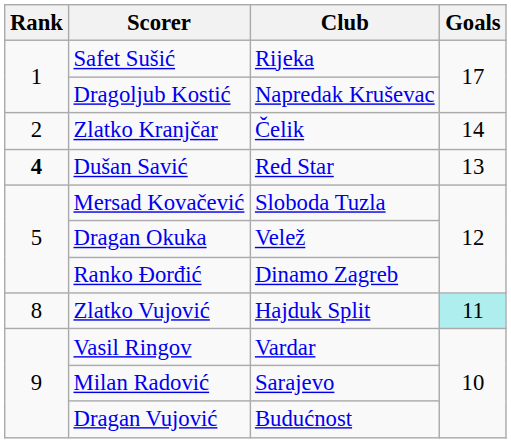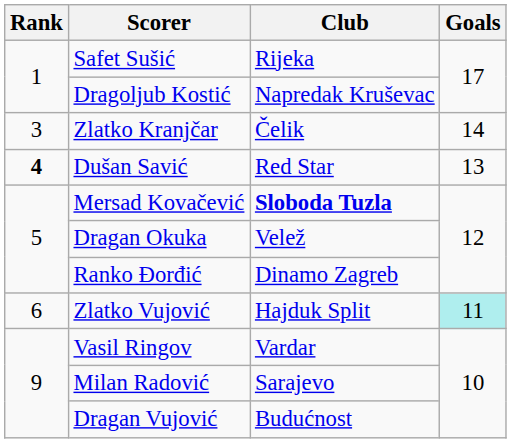 <table class="wikitable">
 <tr>
 <th>Rank</th>
 <th>Scorer</th>
 <th>Club</th>
 <th>Goals</th>
 </tr>
 <tr>
 <td rowspan=2 align=center>1</td>
 <td> <a href='#'>Safet Sušić</a></td>
 <td><a href='#'>Rijeka</a></td>
 <td rowspan=2 align=center>17</td>
 </tr>
 <tr>
 <td> <a href='#'>Dragoljub Kostić</a></td>
 <td><a href='#'>Napredak Kruševac</a></td>
 </tr>
 <tr>
-<td align=center>2</td>
+<td align=center>3</td>
 <td> <a href='#'>Zlatko Kranjčar</a></td>
 <td><a href='#'>Čelik</a></td>
 <td align=center>14</td>
 </tr>
 <tr>
 <td align=center><strong>4</strong></td>
 <td> <a href='#'>Dušan Savić</a></td>
 <td><a href='#'>Red Star</a></td>
 <td align=center>13</td>
 </tr>
 <tr>
 <td rowspan=3 align=center>5</td>
 <td> <a href='#'>Mersad Kovačević</a></td>
-<td><a href='#'>Sloboda Tuzla</a></td>
+<td><strong><a href='#'>Sloboda Tuzla</a></strong></td>
 <td rowspan=3 align=center>12</td>
 </tr>
 <tr>
 <td> <a href='#'>Dragan Okuka</a></td>
 <td><a href='#'>Velež</a></td>
 </tr>
 <tr>
 <td> <a href='#'>Ranko Đorđić</a></td>
 <td><a href='#'>Dinamo Zagreb</a></td>
 </tr>
 <tr>
-<td align=center>8</td>
+<td align=center>6</td>
 <td> <a href='#'>Zlatko Vujović</a></td>
 <td><a href='#'>Hajduk Split</a></td>
 <td align=center style="background: paleturquoise;">11</td>
 </tr>
 <tr>
 <td rowspan=3 align=center>9</td>
 <td> <a href='#'>Vasil Ringov</a></td>
 <td><a href='#'>Vardar</a></td>
 <td rowspan=3 align=center>10</td>
 </tr>
 <tr>
 <td> <a href='#'>Milan Radović</a></td>
 <td><a href='#'>Sarajevo</a></td>
 </tr>
 <tr>
 <td> <a href='#'>Dragan Vujović</a></td>
 <td><a href='#'>Budućnost</a></td>
 </tr>
 </table>
